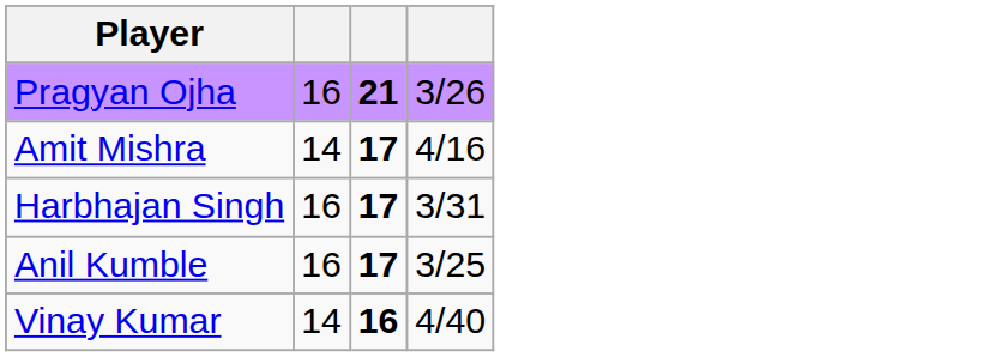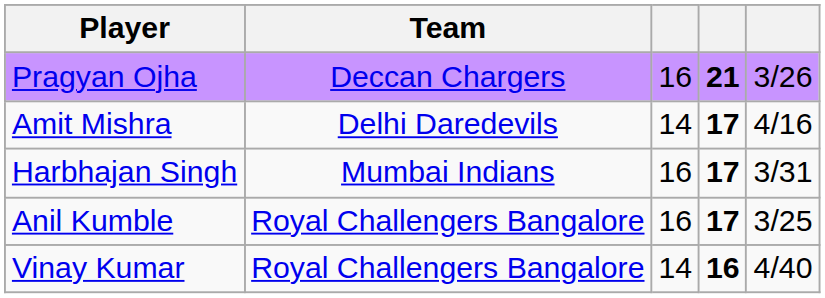 <table class="wikitable" style="text-align:center;">
 <tr>
 <th>Player</th>
+<th>Team</th>
 <th></th>
 <th></th>
 <th></th>
 </tr>
 <tr style="background:#c894ff">
 <td style="text-align:left"><a href='#'>Pragyan Ojha</a></td>
+<td><a href='#'>Deccan Chargers</a></td>
 <td>16</td>
 <td><strong>21</strong></td>
 <td>3/26</td>
 </tr>
 <tr>
 <td style="text-align:left"><a href='#'>Amit Mishra</a></td>
+<td><a href='#'>Delhi Daredevils</a></td>
 <td>14</td>
 <td><strong>17</strong></td>
 <td>4/16</td>
 </tr>
 <tr>
 <td style="text-align:left"><a href='#'>Harbhajan Singh</a></td>
+<td><a href='#'>Mumbai Indians</a></td>
 <td>16</td>
 <td><strong>17</strong></td>
 <td>3/31</td>
 </tr>
 <tr>
 <td style="text-align:left"><a href='#'>Anil Kumble</a></td>
+<td><a href='#'>Royal Challengers Bangalore</a></td>
 <td>16</td>
 <td><strong>17</strong></td>
 <td>3/25</td>
 </tr>
 <tr>
 <td style="text-align:left"><a href='#'>Vinay Kumar</a></td>
+<td><a href='#'>Royal Challengers Bangalore</a></td>
 <td>14</td>
 <td><strong>16</strong></td>
 <td>4/40</td>
 </tr>
 </table>
